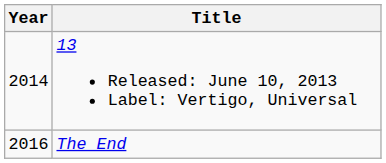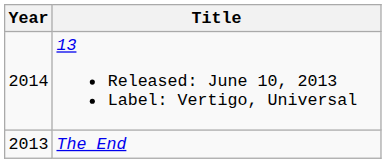 <table class="wikitable">
 <tr>
 <th>Year</th>
 <th style="width:250px;">Title</th>
 </tr>
 <tr>
 <td>2014</td>
 <td><em><a href='#'>13</a></em><br><ul><li>Released: June 10, 2013</li><li>Label: Vertigo, Universal</li></ul></td>
 </tr>
 <tr>
-<td>2016</td>
+<td>2013</td>
 <td><em><a href='#'>The End</a></em></td>
 </tr>
 </table>
